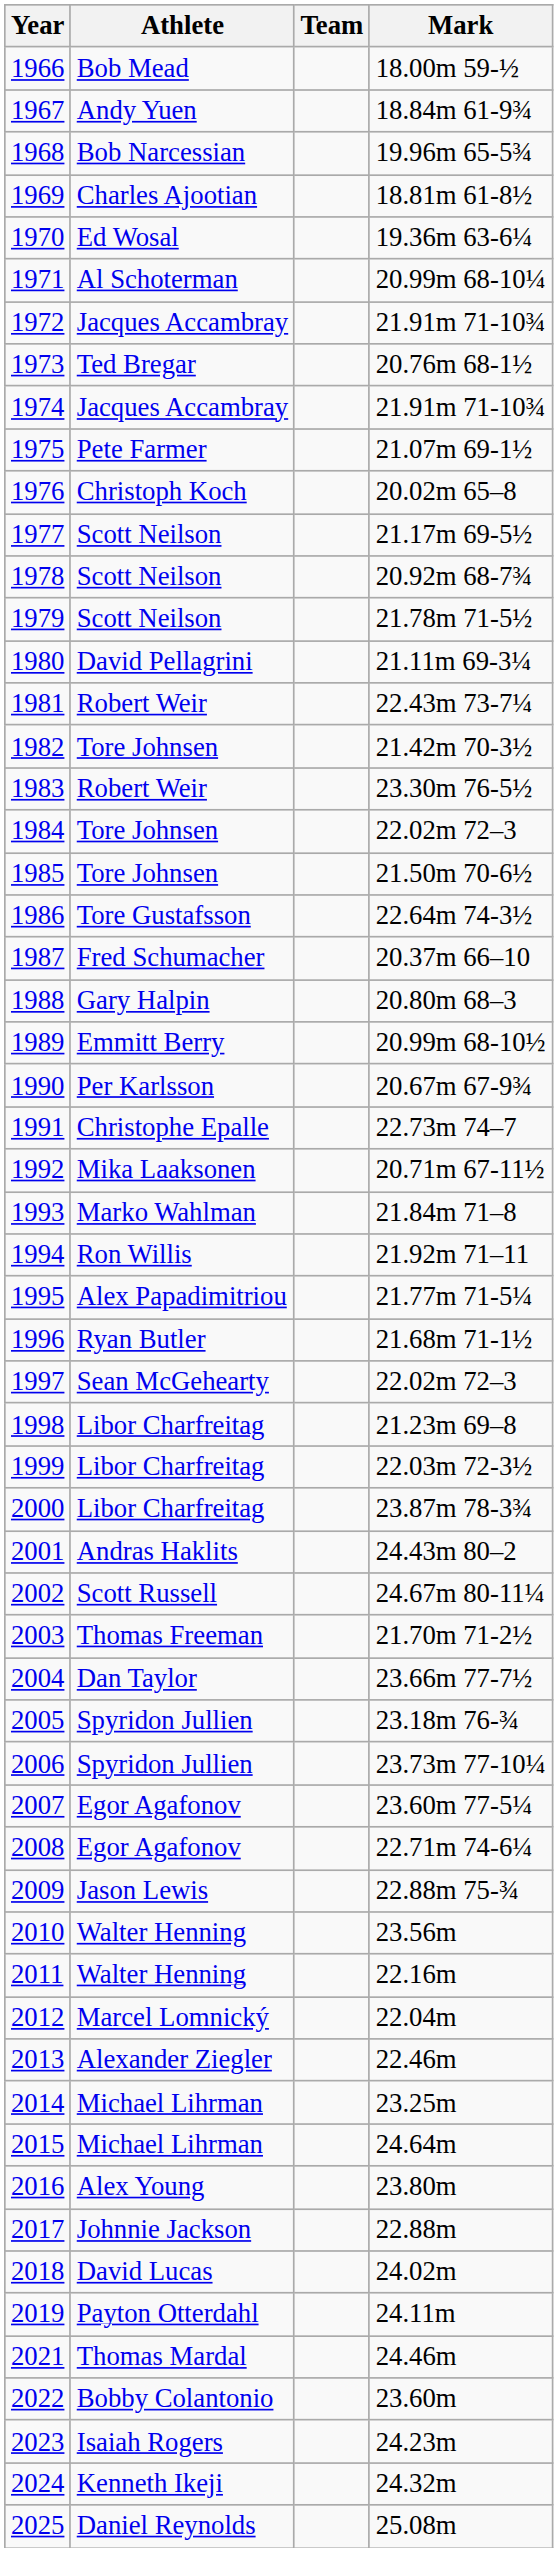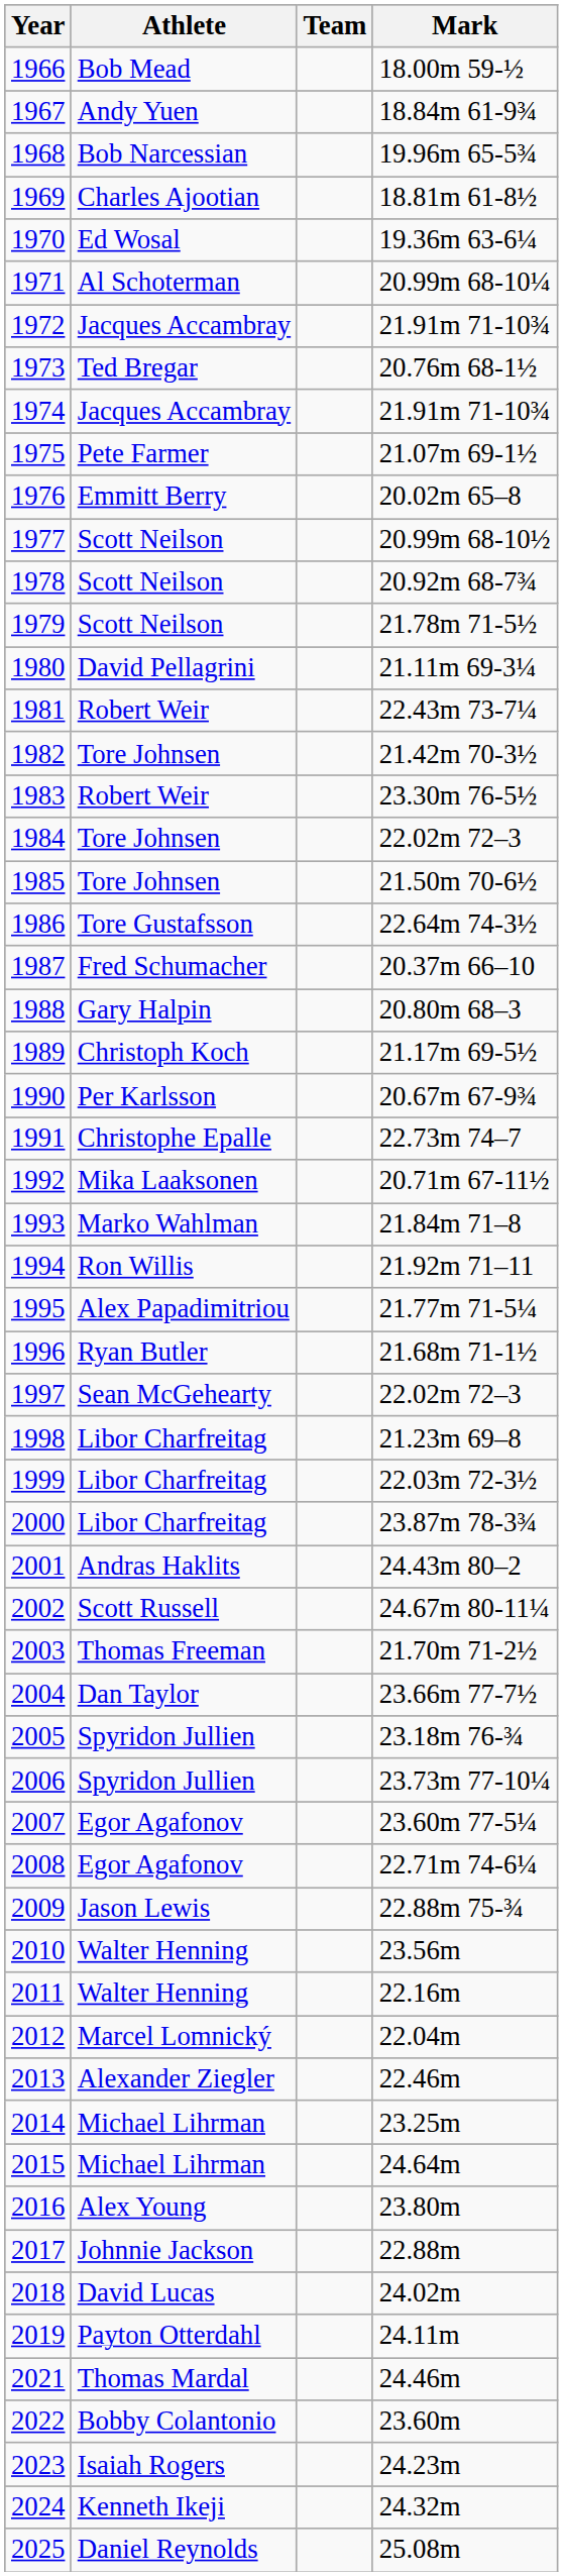 <table class="wikitable sortable">
 <tr>
 <th>Year</th>
 <th>Athlete</th>
 <th>Team</th>
 <th>Mark</th>
 </tr>
 <tr>
 <td><a href='#'>1966</a></td>
 <td><a href='#'>Bob Mead</a></td>
 <td></td>
 <td>18.00m 59-½</td>
 </tr>
 <tr>
 <td><a href='#'>1967</a></td>
 <td><a href='#'>Andy Yuen</a></td>
 <td></td>
 <td>18.84m 61-9¾</td>
 </tr>
 <tr>
 <td><a href='#'>1968</a></td>
 <td><a href='#'>Bob Narcessian</a></td>
 <td></td>
 <td>19.96m 65-5¾</td>
 </tr>
 <tr>
 <td><a href='#'>1969</a></td>
 <td><a href='#'>Charles Ajootian</a></td>
 <td></td>
 <td>18.81m 61-8½</td>
 </tr>
 <tr>
 <td><a href='#'>1970</a></td>
 <td><a href='#'>Ed Wosal</a></td>
 <td></td>
 <td>19.36m 63-6¼</td>
 </tr>
 <tr>
 <td><a href='#'>1971</a></td>
 <td><a href='#'>Al Schoterman</a></td>
 <td></td>
 <td>20.99m 68-10¼</td>
 </tr>
 <tr>
 <td><a href='#'>1972</a></td>
 <td><a href='#'>Jacques Accambray</a></td>
 <td></td>
 <td>21.91m 71-10¾</td>
 </tr>
 <tr>
 <td><a href='#'>1973</a></td>
 <td><a href='#'>Ted Bregar</a></td>
 <td></td>
 <td>20.76m 68-1½</td>
 </tr>
 <tr>
 <td><a href='#'>1974</a></td>
 <td><a href='#'>Jacques Accambray</a></td>
 <td></td>
 <td>21.91m 71-10¾</td>
 </tr>
 <tr>
 <td><a href='#'>1975</a></td>
 <td><a href='#'>Pete Farmer</a></td>
 <td></td>
 <td>21.07m 69-1½</td>
 </tr>
 <tr>
 <td><a href='#'>1976</a></td>
-<td><a href='#'>Christoph Koch</a></td>
+<td><a href='#'>Emmitt Berry</a></td>
 <td></td>
 <td>20.02m 65–8</td>
 </tr>
 <tr>
 <td><a href='#'>1977</a></td>
 <td><a href='#'>Scott Neilson</a></td>
 <td></td>
-<td>21.17m 69-5½</td>
+<td>20.99m 68-10½</td>
 </tr>
 <tr>
 <td><a href='#'>1978</a></td>
 <td><a href='#'>Scott Neilson</a></td>
 <td></td>
 <td>20.92m 68-7¾</td>
 </tr>
 <tr>
 <td><a href='#'>1979</a></td>
 <td><a href='#'>Scott Neilson</a></td>
 <td></td>
 <td>21.78m 71-5½</td>
 </tr>
 <tr>
 <td><a href='#'>1980</a></td>
 <td><a href='#'>David Pellagrini</a></td>
 <td></td>
 <td>21.11m 69-3¼</td>
 </tr>
 <tr>
 <td><a href='#'>1981</a></td>
 <td><a href='#'>Robert Weir</a></td>
 <td></td>
 <td>22.43m 73-7¼</td>
 </tr>
 <tr>
 <td><a href='#'>1982</a></td>
 <td><a href='#'>Tore Johnsen</a></td>
 <td></td>
 <td>21.42m 70-3½</td>
 </tr>
 <tr>
 <td><a href='#'>1983</a></td>
 <td><a href='#'>Robert Weir</a></td>
 <td></td>
 <td>23.30m 76-5½</td>
 </tr>
 <tr>
 <td><a href='#'>1984</a></td>
 <td><a href='#'>Tore Johnsen</a></td>
 <td></td>
 <td>22.02m 72–3</td>
 </tr>
 <tr>
 <td><a href='#'>1985</a></td>
 <td><a href='#'>Tore Johnsen</a></td>
 <td></td>
 <td>21.50m 70-6½</td>
 </tr>
 <tr>
 <td><a href='#'>1986</a></td>
 <td><a href='#'>Tore Gustafsson</a></td>
 <td></td>
 <td>22.64m 74-3½</td>
 </tr>
 <tr>
 <td><a href='#'>1987</a></td>
 <td><a href='#'>Fred Schumacher</a></td>
 <td></td>
 <td>20.37m 66–10</td>
 </tr>
 <tr>
 <td><a href='#'>1988</a></td>
 <td><a href='#'>Gary Halpin</a></td>
 <td></td>
 <td>20.80m 68–3</td>
 </tr>
 <tr>
 <td><a href='#'>1989</a></td>
-<td><a href='#'>Emmitt Berry</a></td>
+<td><a href='#'>Christoph Koch</a></td>
 <td></td>
-<td>20.99m 68-10½</td>
+<td>21.17m 69-5½</td>
 </tr>
 <tr>
 <td><a href='#'>1990</a></td>
 <td><a href='#'>Per Karlsson</a></td>
 <td></td>
 <td>20.67m 67-9¾</td>
 </tr>
 <tr>
 <td><a href='#'>1991</a></td>
 <td><a href='#'>Christophe Epalle</a></td>
 <td></td>
 <td>22.73m 74–7</td>
 </tr>
 <tr>
 <td><a href='#'>1992</a></td>
 <td><a href='#'>Mika Laaksonen</a></td>
 <td></td>
 <td>20.71m 67-11½</td>
 </tr>
 <tr>
 <td><a href='#'>1993</a></td>
 <td><a href='#'>Marko Wahlman</a></td>
 <td></td>
 <td>21.84m 71–8</td>
 </tr>
 <tr>
 <td><a href='#'>1994</a></td>
 <td><a href='#'>Ron Willis</a></td>
 <td></td>
 <td>21.92m 71–11</td>
 </tr>
 <tr>
 <td><a href='#'>1995</a></td>
 <td><a href='#'>Alex Papadimitriou</a></td>
 <td></td>
 <td>21.77m 71-5¼</td>
 </tr>
 <tr>
 <td><a href='#'>1996</a></td>
 <td><a href='#'>Ryan Butler</a></td>
 <td></td>
 <td>21.68m 71-1½</td>
 </tr>
 <tr>
 <td><a href='#'>1997</a></td>
 <td><a href='#'>Sean McGehearty</a></td>
 <td></td>
 <td>22.02m 72–3</td>
 </tr>
 <tr>
 <td><a href='#'>1998</a></td>
 <td><a href='#'>Libor Charfreitag</a></td>
 <td></td>
 <td>21.23m 69–8</td>
 </tr>
 <tr>
 <td><a href='#'>1999</a></td>
 <td><a href='#'>Libor Charfreitag</a></td>
 <td></td>
 <td>22.03m 72-3½</td>
 </tr>
 <tr>
 <td><a href='#'>2000</a></td>
 <td><a href='#'>Libor Charfreitag</a></td>
 <td></td>
 <td>23.87m 78-3¾</td>
 </tr>
 <tr>
 <td><a href='#'>2001</a></td>
 <td><a href='#'>Andras Haklits</a></td>
 <td></td>
 <td>24.43m 80–2</td>
 </tr>
 <tr>
 <td><a href='#'>2002</a></td>
 <td><a href='#'>Scott Russell</a></td>
 <td></td>
 <td>24.67m 80-11¼</td>
 </tr>
 <tr>
 <td><a href='#'>2003</a></td>
 <td><a href='#'>Thomas Freeman</a></td>
 <td></td>
 <td>21.70m 71-2½</td>
 </tr>
 <tr>
 <td><a href='#'>2004</a></td>
 <td><a href='#'>Dan Taylor</a></td>
 <td></td>
 <td>23.66m 77-7½</td>
 </tr>
 <tr>
 <td><a href='#'>2005</a></td>
 <td><a href='#'>Spyridon Jullien</a></td>
 <td></td>
 <td>23.18m 76-¾</td>
 </tr>
 <tr>
 <td><a href='#'>2006</a></td>
 <td><a href='#'>Spyridon Jullien</a></td>
 <td></td>
 <td>23.73m 77-10¼</td>
 </tr>
 <tr>
 <td><a href='#'>2007</a></td>
 <td><a href='#'>Egor Agafonov</a></td>
 <td></td>
 <td>23.60m 77-5¼</td>
 </tr>
 <tr>
 <td><a href='#'>2008</a></td>
 <td><a href='#'>Egor Agafonov</a></td>
 <td></td>
 <td>22.71m 74-6¼</td>
 </tr>
 <tr>
 <td><a href='#'>2009</a></td>
 <td><a href='#'>Jason Lewis</a></td>
 <td></td>
 <td>22.88m 75-¾</td>
 </tr>
 <tr>
 <td><a href='#'>2010</a></td>
 <td><a href='#'>Walter Henning</a></td>
 <td></td>
 <td>23.56m</td>
 </tr>
 <tr>
 <td><a href='#'>2011</a></td>
 <td><a href='#'>Walter Henning</a></td>
 <td></td>
 <td>22.16m</td>
 </tr>
 <tr>
 <td><a href='#'>2012</a></td>
 <td><a href='#'>Marcel Lomnický</a></td>
 <td></td>
 <td>22.04m</td>
 </tr>
 <tr>
 <td><a href='#'>2013</a></td>
 <td><a href='#'>Alexander Ziegler</a></td>
 <td></td>
 <td>22.46m</td>
 </tr>
 <tr>
 <td><a href='#'>2014</a></td>
 <td><a href='#'>Michael Lihrman</a></td>
 <td></td>
 <td>23.25m </td>
 </tr>
 <tr>
 <td><a href='#'>2015</a></td>
 <td><a href='#'>Michael Lihrman</a></td>
 <td></td>
 <td>24.64m</td>
 </tr>
 <tr>
 <td><a href='#'>2016</a></td>
 <td><a href='#'>Alex Young</a></td>
 <td></td>
 <td>23.80m</td>
 </tr>
 <tr>
 <td><a href='#'>2017</a></td>
 <td><a href='#'>Johnnie Jackson</a></td>
 <td></td>
 <td>22.88m</td>
 </tr>
 <tr>
 <td><a href='#'>2018</a></td>
 <td><a href='#'>David Lucas</a></td>
 <td></td>
 <td>24.02m</td>
 </tr>
 <tr>
 <td><a href='#'>2019</a></td>
 <td><a href='#'>Payton Otterdahl</a></td>
 <td></td>
 <td>24.11m</td>
 </tr>
 <tr>
 <td><a href='#'>2021</a></td>
 <td><a href='#'>Thomas Mardal</a></td>
 <td></td>
 <td>24.46m</td>
 </tr>
 <tr>
 <td><a href='#'>2022</a></td>
 <td><a href='#'>Bobby Colantonio</a></td>
 <td></td>
 <td>23.60m</td>
 </tr>
 <tr>
 <td><a href='#'>2023</a></td>
 <td><a href='#'>Isaiah Rogers</a></td>
 <td></td>
 <td>24.23m </td>
 </tr>
 <tr>
 <td><a href='#'>2024</a></td>
 <td><a href='#'>Kenneth Ikeji</a></td>
 <td></td>
 <td>24.32m</td>
 </tr>
 <tr>
 <td><a href='#'>2025</a></td>
 <td><a href='#'>Daniel Reynolds</a></td>
 <td></td>
 <td>25.08m</td>
 </tr>
 </table>
